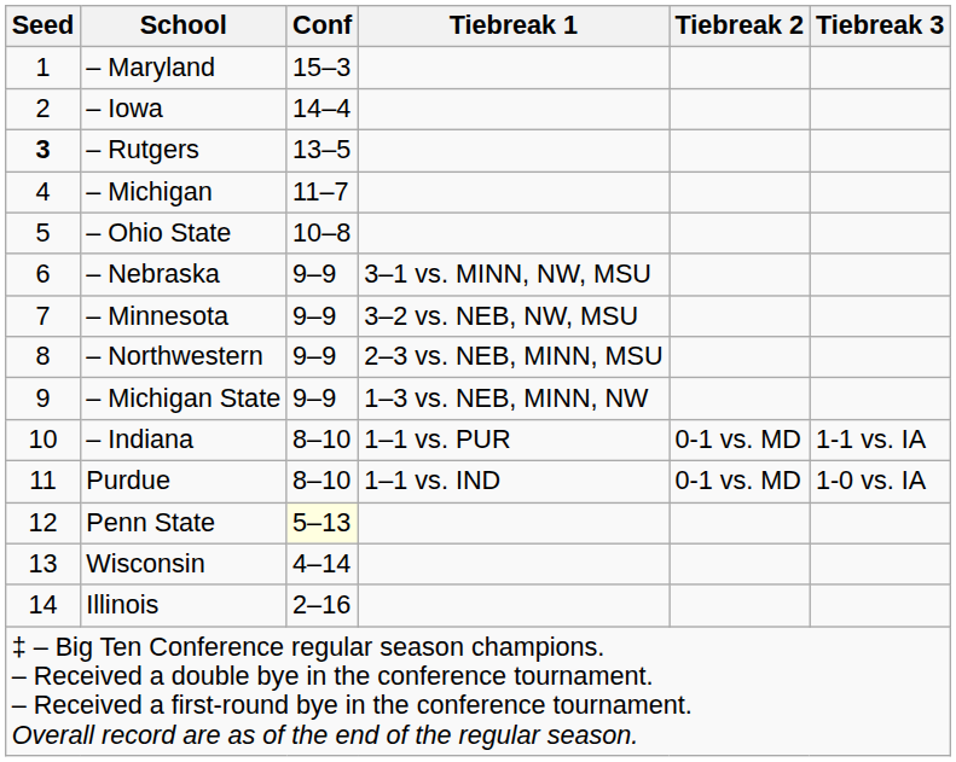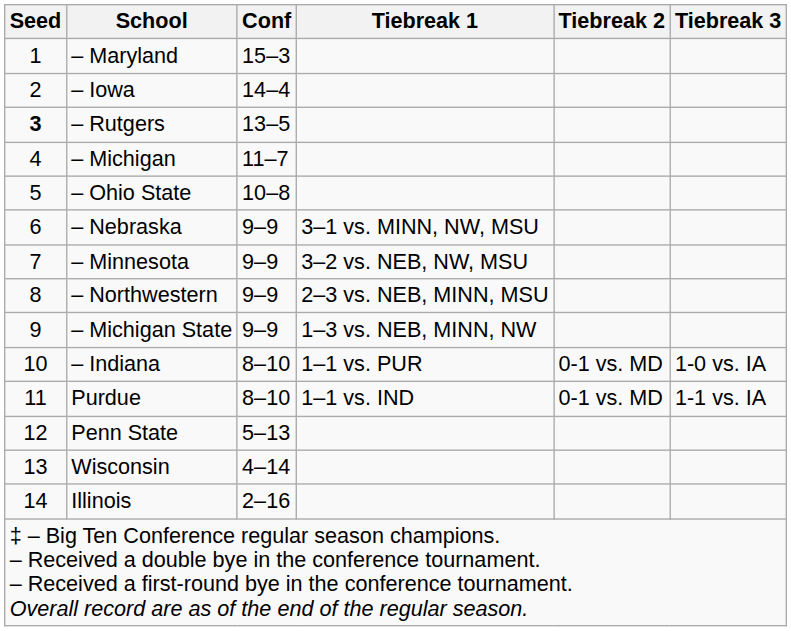 <table class="wikitable">
 <tr style="background:#efefef;">
 <th>Seed</th>
 <th>School</th>
 <th>Conf</th>
 <th>Tiebreak 1</th>
 <th>Tiebreak 2</th>
 <th>Tiebreak 3</th>
 </tr>
 <tr>
 <td align=center>1</td>
 <td> –  Maryland</td>
 <td>15–3</td>
 <td></td>
 <td></td>
 <td></td>
 </tr>
 <tr>
 <td align=center>2</td>
 <td> – Iowa</td>
 <td>14–4</td>
 <td></td>
 <td></td>
 <td></td>
 </tr>
 <tr>
 <td align=center><strong>3</strong></td>
 <td> – Rutgers</td>
 <td>13–5</td>
 <td></td>
 <td></td>
 <td></td>
 </tr>
 <tr>
 <td align=center>4</td>
 <td> – Michigan</td>
 <td>11–7</td>
 <td></td>
 <td></td>
 <td></td>
 </tr>
 <tr>
 <td align=center>5</td>
 <td> – Ohio State</td>
 <td>10–8</td>
 <td></td>
 <td></td>
 <td></td>
 </tr>
 <tr>
 <td align=center>6</td>
 <td> – Nebraska</td>
 <td>9–9</td>
 <td>3–1 vs. MINN, NW, MSU</td>
 <td></td>
 <td></td>
 </tr>
 <tr>
 <td align=center>7</td>
 <td> – Minnesota</td>
 <td>9–9</td>
 <td>3–2 vs. NEB, NW, MSU</td>
 <td></td>
 <td></td>
 </tr>
 <tr>
 <td align=center>8</td>
 <td> – Northwestern</td>
 <td>9–9</td>
 <td>2–3 vs. NEB, MINN, MSU</td>
 <td></td>
 <td></td>
 </tr>
 <tr>
 <td align=center>9</td>
 <td> – Michigan State</td>
 <td>9–9</td>
 <td>1–3 vs. NEB, MINN, NW</td>
 <td></td>
 <td></td>
 </tr>
 <tr>
 <td align=center>10</td>
 <td> – Indiana</td>
 <td>8–10</td>
 <td>1–1 vs. PUR</td>
 <td>0-1 vs. MD</td>
-<td>1-1 vs. IA</td>
+<td>1-0 vs. IA</td>
 </tr>
 <tr>
 <td align=center>11</td>
 <td>Purdue</td>
 <td>8–10</td>
 <td>1–1 vs. IND</td>
 <td>0-1 vs. MD</td>
-<td>1-0 vs. IA</td>
+<td>1-1 vs. IA</td>
 </tr>
 <tr>
 <td align=center>12</td>
 <td>Penn State</td>
-<td style="background: lightyellow;">5–13</td>
+<td>5–13</td>
 <td></td>
 <td></td>
 <td></td>
 </tr>
 <tr>
 <td align=center>13</td>
 <td>Wisconsin</td>
 <td>4–14</td>
 <td></td>
 <td></td>
 <td></td>
 </tr>
 <tr>
 <td align=center>14</td>
 <td>Illinois</td>
 <td>2–16</td>
 <td></td>
 <td></td>
 <td></td>
 </tr>
 <tr>
 <td colspan="6">‡ – Big Ten Conference regular season champions.<br> – Received a double bye in the conference tournament.<br> – Received a first-round bye in the conference tournament.<br><em>Overall record are as of the end of the regular season.</em></td>
 </tr>
 </table>
